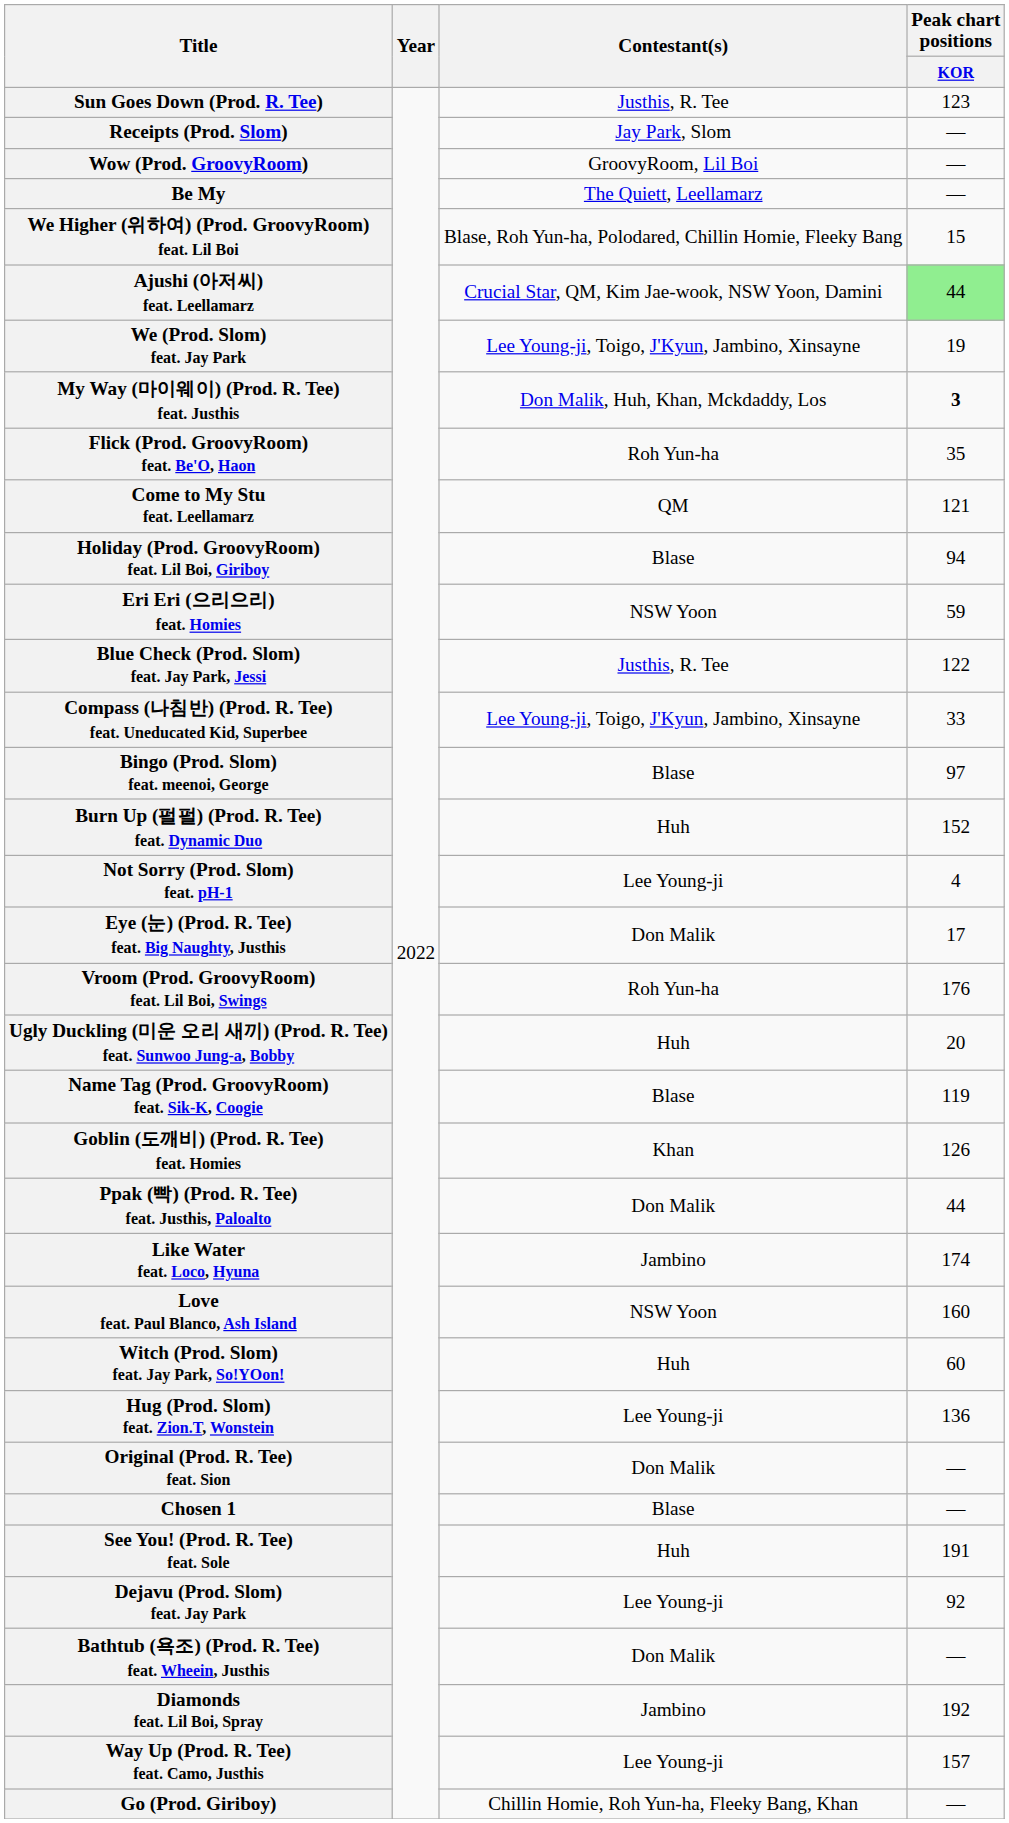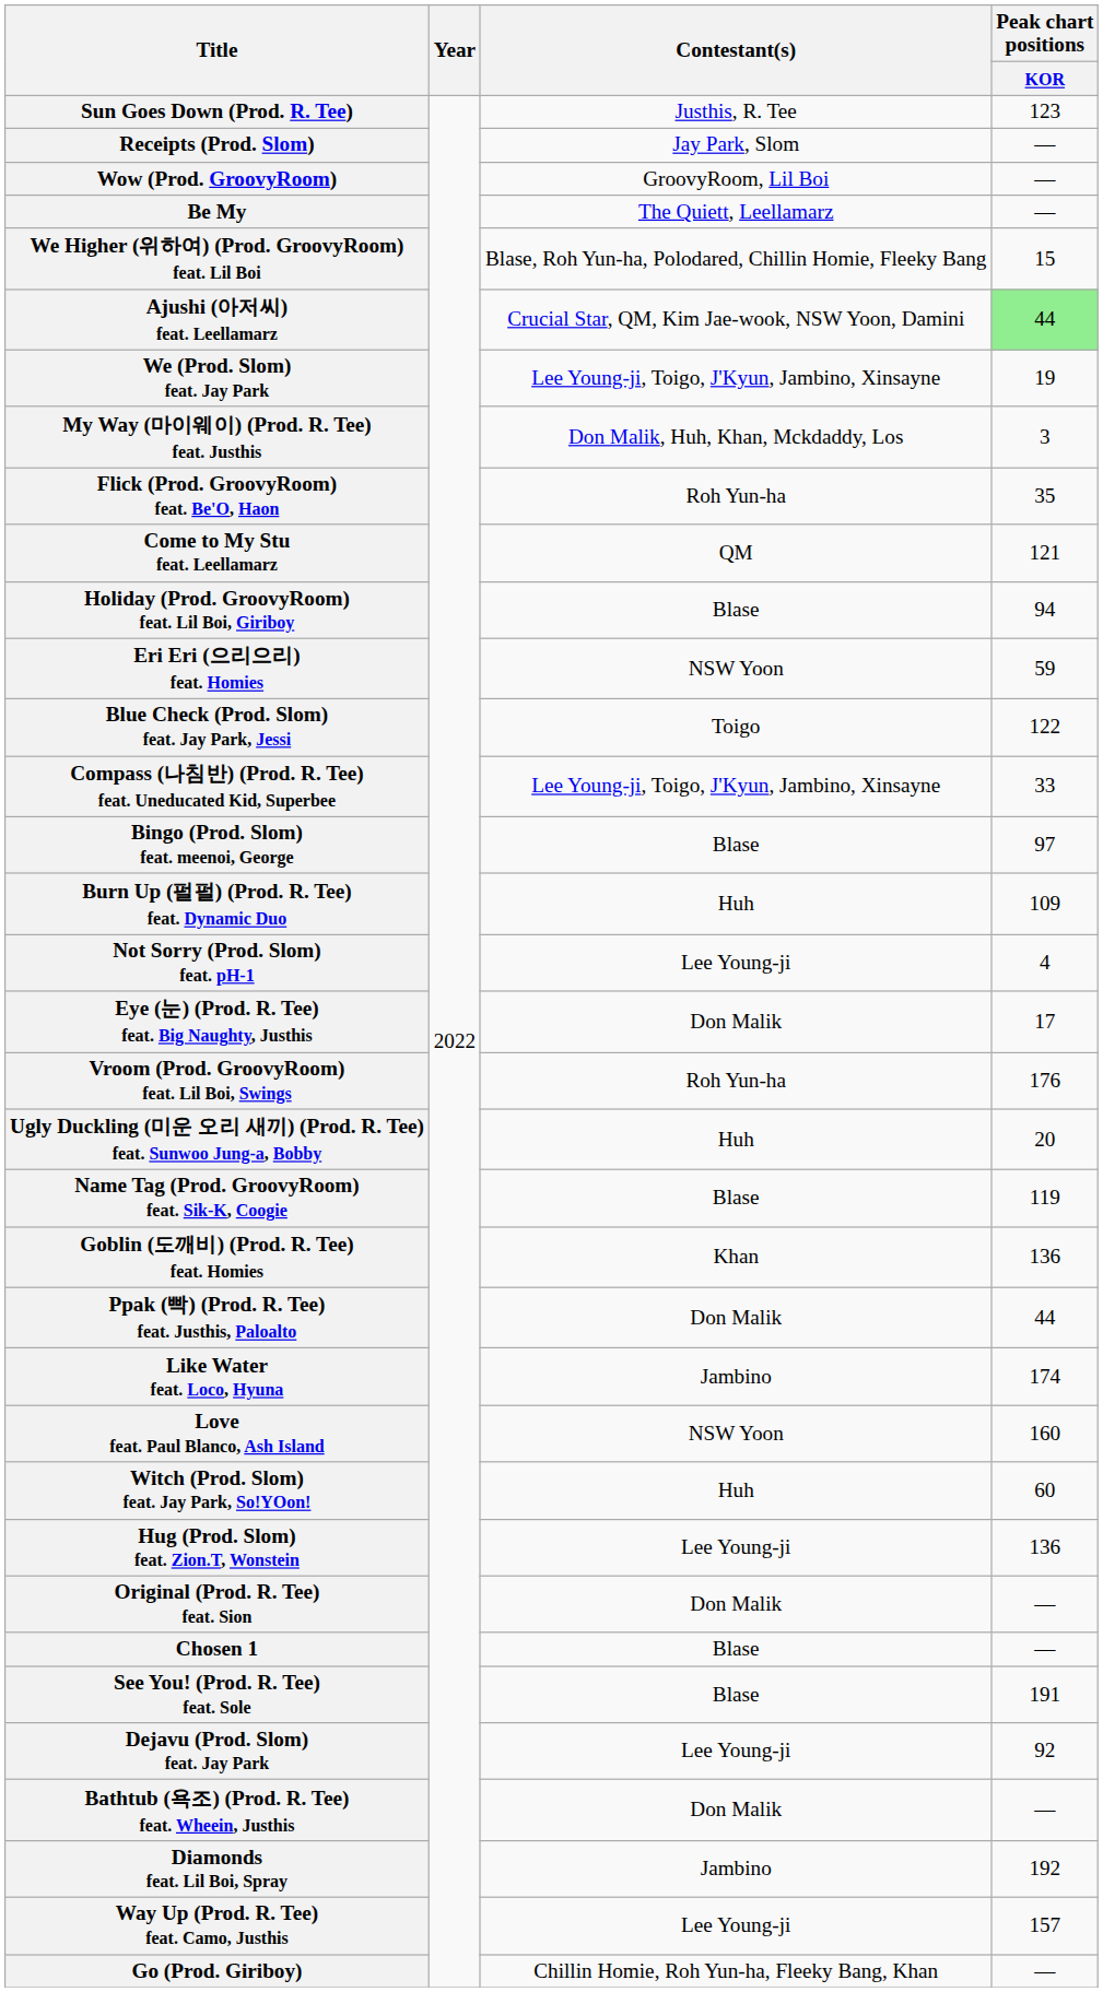 <table class="wikitable plainrowheaders" style="text-align:center">
 <tr>
 <th scope="col" rowspan="2">Title</th>
 <th scope="col" rowspan="2">Year</th>
 <th scope="col" rowspan="2">Contestant(s)</th>
 <th scope="col" colspan="1">Peak chart <br> positions</th>
 </tr>
 <tr>
 <th><small><a href='#'>KOR</a></small><br></th>
 </tr>
 <tr>
 <th scope="row">Sun Goes Down (Prod. <a href='#'>R. Tee</a>)</th>
 <td rowspan="45">2022</td>
 <td><a href='#'>Justhis</a>, R. Tee</td>
 <td>123</td>
 </tr>
 <tr>
 <th scope="row">Receipts (Prod. <a href='#'>Slom</a>)</th>
 <td><a href='#'>Jay Park</a>, Slom</td>
 <td>—</td>
 </tr>
 <tr>
 <th scope="row">Wow (Prod. <a href='#'>GroovyRoom</a>)</th>
 <td>GroovyRoom, <a href='#'>Lil Boi</a></td>
 <td>—</td>
 </tr>
 <tr>
 <th scope="row">Be My</th>
 <td><a href='#'>The Quiett</a>, <a href='#'>Leellamarz</a></td>
 <td>—</td>
 </tr>
 <tr>
 <th scope="row">We Higher (위하여) (Prod. GroovyRoom)<br><small>feat. Lil Boi</small></th>
 <td>Blase, Roh Yun-ha, Polodared, Chillin Homie, Fleeky Bang</td>
 <td>15</td>
 </tr>
 <tr>
 <th scope="row">Ajushi (아저씨)<br><small>feat. Leellamarz</small></th>
 <td><a href='#'>Crucial Star</a>, QM, Kim Jae-wook, NSW Yoon, Damini</td>
 <td style="background: lightgreen;">44</td>
 </tr>
 <tr>
 <th scope="row">We (Prod. Slom)<br><small>feat. Jay Park</small></th>
 <td><a href='#'>Lee Young-ji</a>, Toigo, <a href='#'>J'Kyun</a>, Jambino, Xinsayne</td>
 <td>19</td>
 </tr>
 <tr>
 <th scope="row">My Way (마이웨이) (Prod. R. Tee)<br><small>feat. Justhis</small></th>
 <td><a href='#'>Don Malik</a>, Huh, Khan, Mckdaddy, Los</td>
-<td><strong>3</strong></td>
+<td>3</td>
 </tr>
 <tr>
 <th scope="row">Flick (Prod. GroovyRoom)<br><small>feat. <a href='#'>Be'O</a>, <a href='#'>Haon</a></small></th>
 <td>Roh Yun-ha</td>
 <td>35</td>
 </tr>
 <tr>
 <th scope="row">Come to My Stu<br><small>feat. Leellamarz</small></th>
 <td>QM</td>
 <td>121</td>
 </tr>
 <tr>
 <th scope="row">Holiday (Prod. GroovyRoom)<br><small>feat. Lil Boi, <a href='#'>Giriboy</a></small></th>
 <td>Blase</td>
 <td>94</td>
 </tr>
 <tr>
 <th scope="row">Eri Eri (으리으리)<br><small>feat. <a href='#'>Homies</a></small></th>
 <td>NSW Yoon</td>
 <td>59</td>
 </tr>
 <tr>
 <th scope="row">Blue Check (Prod. Slom)<br><small>feat. Jay Park, <a href='#'>Jessi</a></small></th>
-<td><a href='#'>Justhis</a>, R. Tee</td>
+<td>Toigo</td>
 <td>122</td>
 </tr>
 <tr>
 <th scope="row">Compass (나침반) (Prod. R. Tee)<br><small>feat. Uneducated Kid, Superbee</small></th>
 <td><a href='#'>Lee Young-ji</a>, Toigo, <a href='#'>J'Kyun</a>, Jambino, Xinsayne</td>
 <td>33</td>
 </tr>
 <tr>
 <th scope="row">Bingo (Prod. Slom)<br><small>feat. meenoi, George</small></th>
 <td>Blase</td>
 <td>97</td>
 </tr>
 <tr>
 <th scope="row">Burn Up (펄펄) (Prod. R. Tee)<br><small>feat. <a href='#'>Dynamic Duo</a></small></th>
 <td>Huh</td>
-<td>152</td>
+<td>109</td>
 </tr>
 <tr>
 <th scope="row">Not Sorry (Prod. Slom)<br><small>feat. <a href='#'>pH-1</a></small></th>
 <td>Lee Young-ji</td>
 <td>4</td>
 </tr>
 <tr>
 <th scope="row">Eye (눈) (Prod. R. Tee)<br><small>feat. <a href='#'>Big Naughty</a>, Justhis</small></th>
 <td>Don Malik</td>
 <td>17</td>
 </tr>
 <tr>
 <th scope="row">Vroom (Prod. GroovyRoom)<br><small>feat. Lil Boi, <a href='#'>Swings</a></small></th>
 <td>Roh Yun-ha</td>
 <td>176</td>
 </tr>
 <tr>
 <th scope="row">Ugly Duckling (미운 오리 새끼) (Prod. R. Tee)<br><small>feat. <a href='#'>Sunwoo Jung-a</a>, <a href='#'>Bobby</a></small></th>
 <td>Huh</td>
 <td>20</td>
 </tr>
 <tr>
 <th scope="row">Name Tag (Prod. GroovyRoom)<br><small>feat. <a href='#'>Sik-K</a>, <a href='#'>Coogie</a></small></th>
 <td>Blase</td>
 <td>119</td>
 </tr>
 <tr>
 <th scope="row">Goblin (도깨비) (Prod. R. Tee)<br><small>feat. Homies</small></th>
 <td>Khan</td>
-<td>126</td>
+<td>136</td>
 </tr>
 <tr>
 <th scope="row">Ppak (빡) (Prod. R. Tee)<br><small>feat. Justhis, <a href='#'>Paloalto</a></small></th>
 <td>Don Malik</td>
 <td>44</td>
 </tr>
 <tr>
 <th scope="row">Like Water<br><small>feat. <a href='#'>Loco</a>, <a href='#'>Hyuna</a></small></th>
 <td>Jambino</td>
 <td>174</td>
 </tr>
 <tr>
 <th scope="row">Love<br><small>feat. Paul Blanco, <a href='#'>Ash Island</a></small></th>
 <td>NSW Yoon</td>
 <td>160</td>
 </tr>
 <tr>
 <th scope="row">Witch (Prod. Slom)<br><small>feat. Jay Park, <a href='#'>So!YOon!</a></small></th>
 <td>Huh</td>
 <td>60</td>
 </tr>
 <tr>
 <th scope="row">Hug (Prod. Slom)<br><small>feat. <a href='#'>Zion.T</a>, <a href='#'>Wonstein</a></small></th>
 <td>Lee Young-ji</td>
 <td>136</td>
 </tr>
 <tr>
 <th scope="row">Original (Prod. R. Tee)<br><small>feat. Sion</small></th>
 <td>Don Malik</td>
 <td>—</td>
 </tr>
 <tr>
 <th scope="row">Chosen 1</th>
 <td>Blase</td>
 <td>—</td>
 </tr>
 <tr>
 <th scope="row">See You! (Prod. R. Tee)<br><small>feat. Sole</small></th>
-<td>Huh</td>
+<td>Blase</td>
 <td>191</td>
 </tr>
 <tr>
 <th scope="row">Dejavu (Prod. Slom)<br><small>feat. Jay Park</small></th>
 <td>Lee Young-ji</td>
 <td>92</td>
 </tr>
 <tr>
 <th scope="row">Bathtub (욕조) (Prod. R. Tee)<br><small>feat. <a href='#'>Wheein</a>, Justhis</small></th>
 <td>Don Malik</td>
 <td>—</td>
 </tr>
 <tr>
 <th scope="row">Diamonds<br><small>feat. Lil Boi, Spray</small></th>
 <td>Jambino</td>
 <td>192</td>
 </tr>
 <tr>
 <th scope="row">Way Up (Prod. R. Tee)<br><small>feat. Camo, Justhis</small></th>
 <td>Lee Young-ji</td>
 <td>157</td>
 </tr>
 <tr>
 <th scope="row">Go (Prod. Giriboy)</th>
 <td>Chillin Homie, Roh Yun-ha, Fleeky Bang, Khan</td>
 <td>—</td>
 </tr>
 </table>
